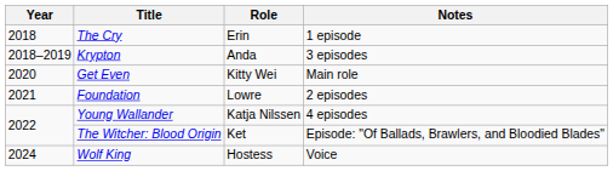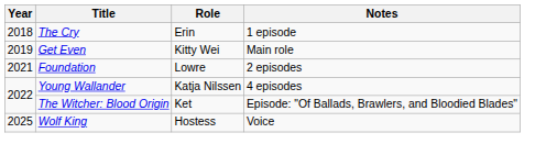 <table class="wikitable sortable">
 <tr>
 <th>Year</th>
 <th>Title</th>
 <th>Role</th>
 <th class="unsortable">Notes</th>
 </tr>
 <tr>
 <td>2018</td>
 <td><em><a href='#'>The Cry</a></em></td>
 <td>Erin</td>
 <td>1 episode</td>
 </tr>
 <tr>
-<td>2018–2019</td>
-<td><em><a href='#'>Krypton</a></em></td>
-<td>Anda</td>
-<td>3 episodes</td>
-</tr>
-<tr>
-<td>2020</td>
+<td>2019</td>
 <td><em><a href='#'>Get Even</a></em></td>
 <td>Kitty Wei</td>
 <td>Main role</td>
 </tr>
 <tr>
 <td>2021</td>
 <td><em><a href='#'>Foundation</a></em></td>
 <td>Lowre</td>
 <td>2 episodes</td>
 </tr>
 <tr>
 <td rowspan="2">2022</td>
 <td><em><a href='#'>Young Wallander</a></em></td>
 <td>Katja Nilssen</td>
 <td>4 episodes</td>
 </tr>
 <tr>
 <td><em><a href='#'>The Witcher: Blood Origin</a></em></td>
 <td>Ket</td>
 <td>Episode: "Of Ballads, Brawlers, and Bloodied Blades"</td>
 </tr>
 <tr>
-<td>2024</td>
+<td>2025</td>
 <td><em><a href='#'>Wolf King</a></em></td>
 <td>Hostess</td>
 <td>Voice</td>
 </tr>
 </table>
